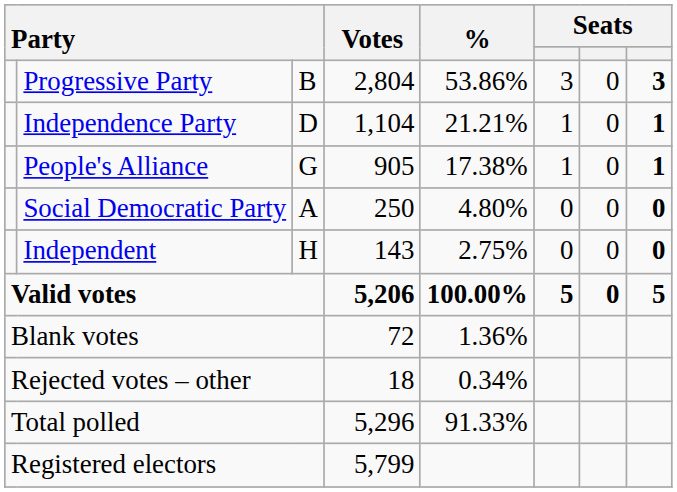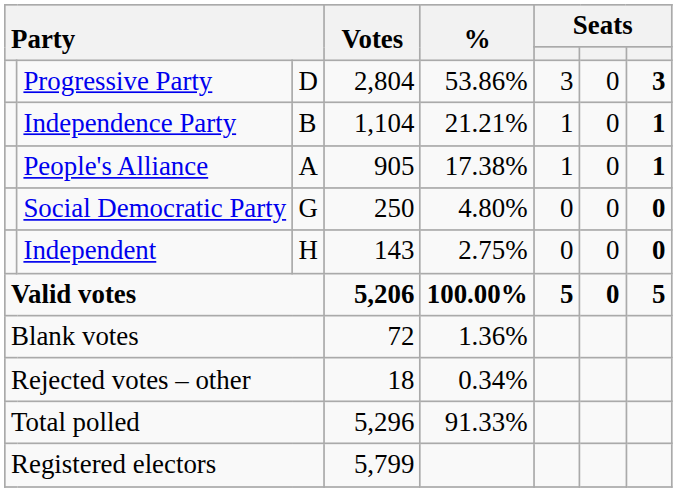 <table class="wikitable" border="1" style="text-align:right;">
 <tr>
 <th style="text-align:left;" valign=bottom rowspan=2 colspan=3>Party</th>
 <th align=center valign=bottom rowspan=2 width="50">Votes</th>
 <th align=center valign=bottom rowspan=2 width="50">%</th>
 <th colspan=3>Seats</th>
 </tr>
 <tr>
 <th align=center valign=bottom width="20"><small></small></th>
 <th align=center valign=bottom width="20"><small><a href='#'></a></small></th>
 <th align=center valign=bottom width="20"><small></small></th>
 </tr>
 <tr>
 <td></td>
 <td align=left><a href='#'>Progressive Party</a></td>
-<td align=left>B</td>
+<td align=left>D</td>
 <td>2,804</td>
 <td>53.86%</td>
 <td>3</td>
 <td>0</td>
 <td><strong>3</strong></td>
 </tr>
 <tr>
 <td></td>
 <td align=left><a href='#'>Independence Party</a></td>
-<td align=left>D</td>
+<td align=left>B</td>
 <td>1,104</td>
 <td>21.21%</td>
 <td>1</td>
 <td>0</td>
 <td><strong>1</strong></td>
 </tr>
 <tr>
 <td></td>
 <td align=left><a href='#'>People's Alliance</a></td>
-<td align=left>G</td>
+<td align=left>A</td>
 <td>905</td>
 <td>17.38%</td>
 <td>1</td>
 <td>0</td>
 <td><strong>1</strong></td>
 </tr>
 <tr>
 <td></td>
 <td align=left><a href='#'>Social Democratic Party</a></td>
-<td align=left>A</td>
+<td align=left>G</td>
 <td>250</td>
 <td>4.80%</td>
 <td>0</td>
 <td>0</td>
 <td><strong>0</strong></td>
 </tr>
 <tr>
 <td></td>
 <td align=left><a href='#'>Independent</a></td>
 <td align=left>H</td>
 <td>143</td>
 <td>2.75%</td>
 <td>0</td>
 <td>0</td>
 <td><strong>0</strong></td>
 </tr>
 <tr style="font-weight:bold">
 <td align=left colspan=3>Valid votes</td>
 <td>5,206</td>
 <td>100.00%</td>
 <td>5</td>
 <td>0</td>
 <td>5</td>
 </tr>
 <tr>
 <td align=left colspan=3>Blank votes</td>
 <td>72</td>
 <td>1.36%</td>
 <td></td>
 <td></td>
 <td></td>
 </tr>
 <tr>
 <td align=left colspan=3>Rejected votes – other</td>
 <td>18</td>
 <td>0.34%</td>
 <td></td>
 <td></td>
 <td></td>
 </tr>
 <tr>
 <td align=left colspan=3>Total polled</td>
 <td>5,296</td>
 <td>91.33%</td>
 <td></td>
 <td></td>
 <td></td>
 </tr>
 <tr>
 <td align=left colspan=3>Registered electors</td>
 <td>5,799</td>
 <td></td>
 <td></td>
 <td></td>
 <td></td>
 </tr>
 </table>
